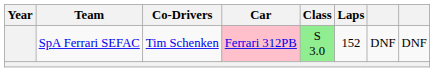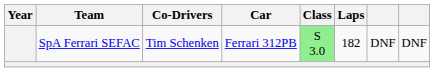 <table class="wikitable" style="text-align:center; font-size:90%">
 <tr>
 <th>Year</th>
 <th>Team</th>
 <th>Co-Drivers</th>
 <th>Car</th>
 <th>Class</th>
 <th>Laps</th>
 <th></th>
 <th></th>
 </tr>
 <tr>
 <th></th>
 <td align="left" nowrap> <a href='#'>SpA Ferrari SEFAC</a></td>
 <td align="left" nowrap> <a href='#'>Tim Schenken</a></td>
-<td align="left" nowrap style="background: pink;"><a href='#'>Ferrari 312PB</a></td>
+<td align="left" nowrap><a href='#'>Ferrari 312PB</a></td>
 <td style="background: lightgreen;">S<br>3.0</td>
-<td>152</td>
+<td>182</td>
 <td>DNF</td>
 <td>DNF</td>
 </tr>
 <tr>
 <th colspan=8></th>
 </tr>
 </table>
